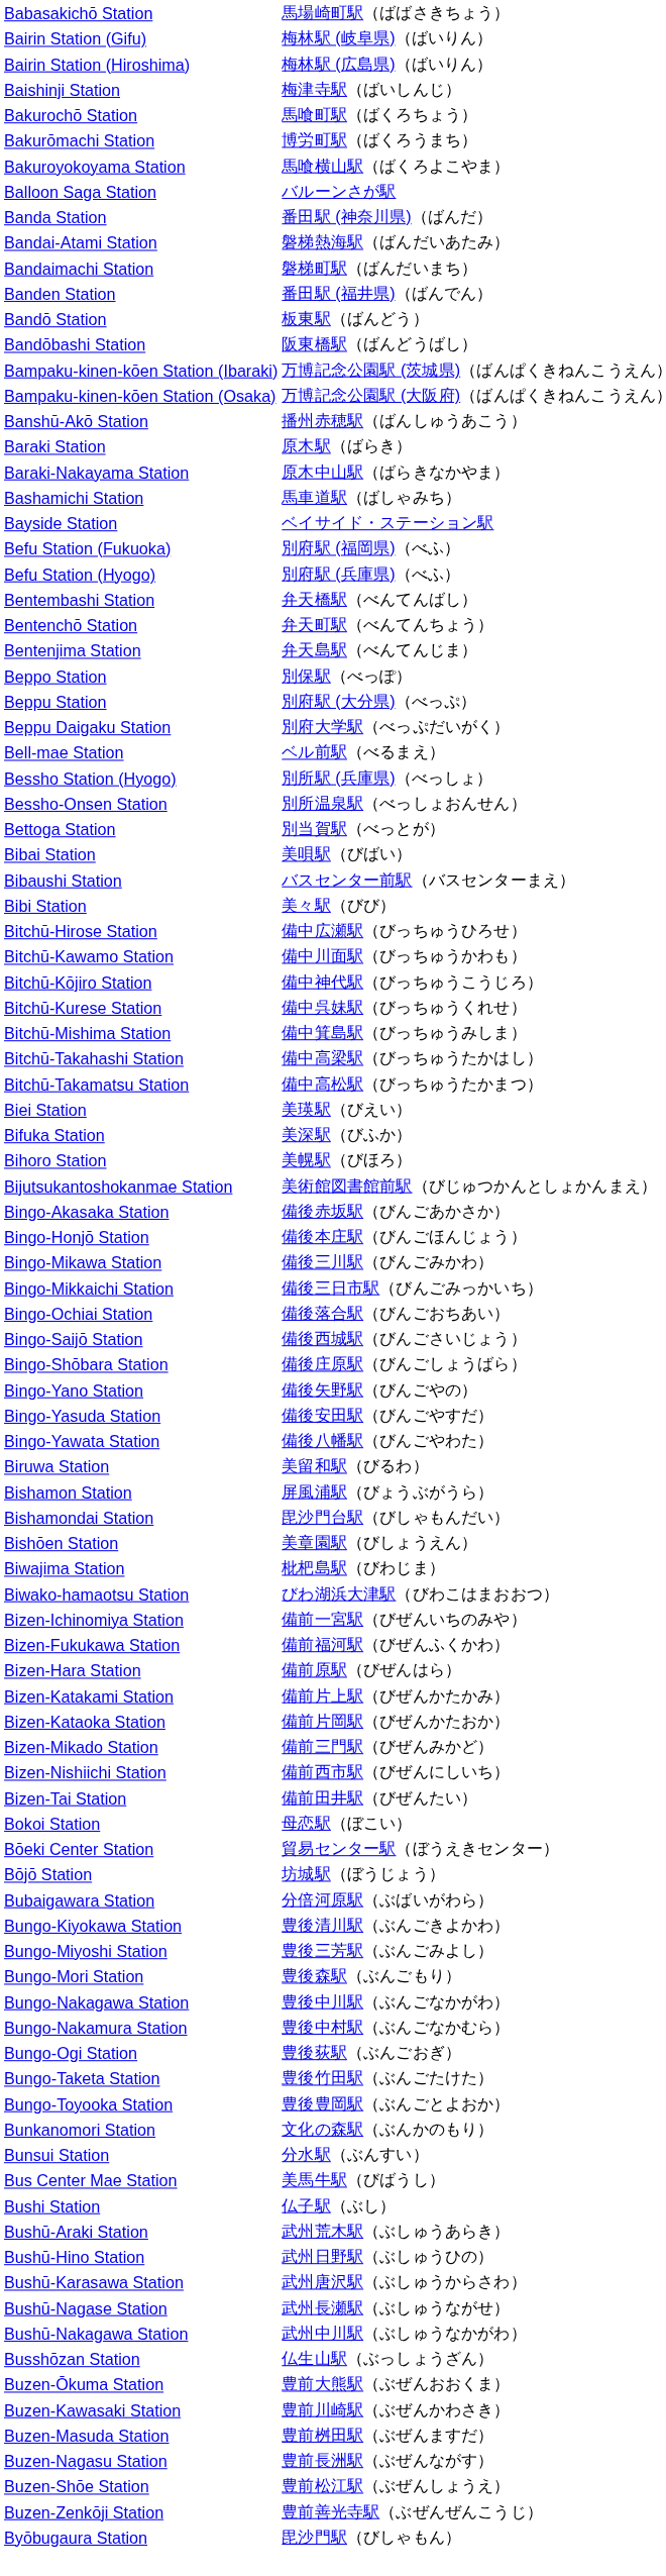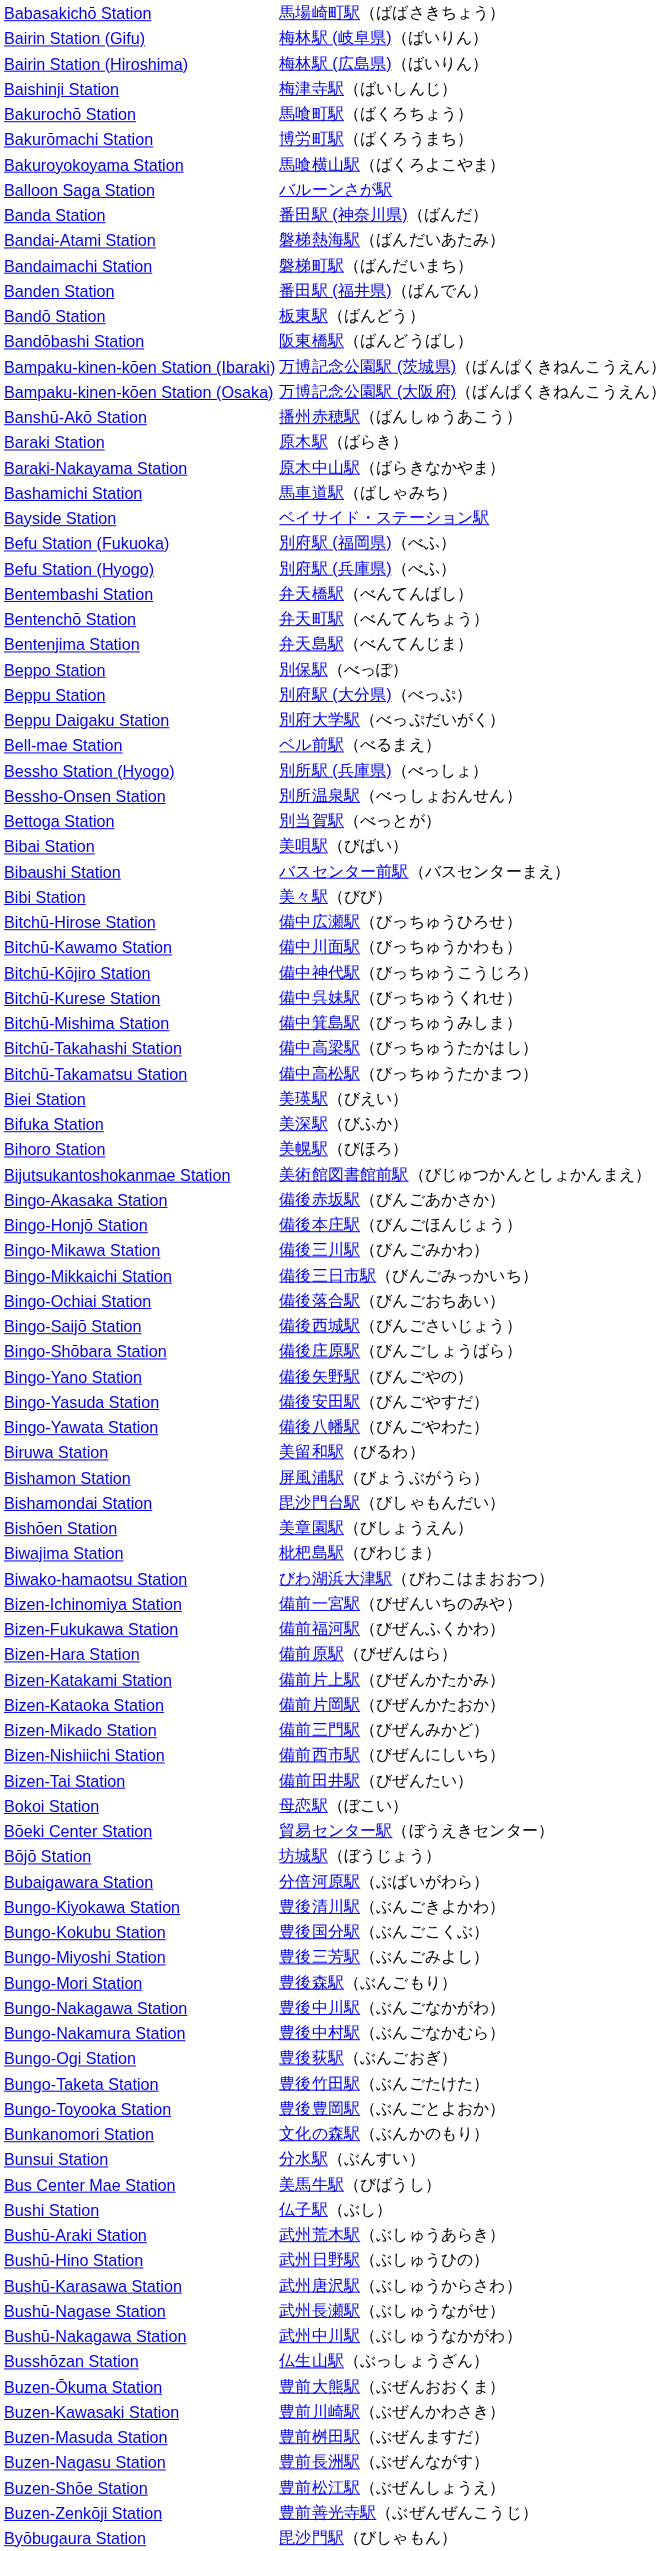 <table>
 <tr>
 <td><a href='#'>Babasakichō Station</a></td>
 <td><a href='#'>馬場崎町駅</a>（ばばさきちょう）</td>
 </tr>
 <tr>
 <td><a href='#'>Bairin Station (Gifu)</a></td>
 <td><a href='#'>梅林駅 (岐阜県)</a>（ばいりん）</td>
 </tr>
 <tr>
 <td><a href='#'>Bairin Station (Hiroshima)</a></td>
 <td><a href='#'>梅林駅 (広島県)</a>（ばいりん）</td>
 </tr>
 <tr>
 <td><a href='#'>Baishinji Station</a></td>
 <td><a href='#'>梅津寺駅</a>（ばいしんじ）</td>
 </tr>
 <tr>
 <td><a href='#'>Bakurochō Station</a></td>
 <td><a href='#'>馬喰町駅</a>（ばくろちょう）</td>
 </tr>
 <tr>
 <td><a href='#'>Bakurōmachi Station</a></td>
 <td><a href='#'>博労町駅</a>（ばくろうまち）</td>
 </tr>
 <tr>
 <td><a href='#'>Bakuroyokoyama Station</a></td>
 <td><a href='#'>馬喰横山駅</a>（ばくろよこやま）</td>
 </tr>
 <tr>
 <td><a href='#'>Balloon Saga Station</a></td>
 <td><a href='#'>バルーンさが駅</a></td>
 </tr>
 <tr>
 <td><a href='#'>Banda Station</a></td>
 <td><a href='#'>番田駅 (神奈川県)</a>（ばんだ）</td>
 </tr>
 <tr>
 <td><a href='#'>Bandai-Atami Station</a></td>
 <td><a href='#'>磐梯熱海駅</a>（ばんだいあたみ）</td>
 </tr>
 <tr>
 <td><a href='#'>Bandaimachi Station</a></td>
 <td><a href='#'>磐梯町駅</a>（ばんだいまち）</td>
 </tr>
 <tr>
 <td><a href='#'>Banden Station</a></td>
 <td><a href='#'>番田駅 (福井県)</a>（ばんでん）</td>
 </tr>
 <tr>
 <td><a href='#'>Bandō Station</a></td>
 <td><a href='#'>板東駅</a>（ばんどう）</td>
 </tr>
 <tr>
 <td><a href='#'>Bandōbashi Station</a></td>
 <td><a href='#'>阪東橋駅</a>（ばんどうばし）</td>
 </tr>
 <tr>
 <td><a href='#'>Bampaku-kinen-kōen Station (Ibaraki)</a></td>
 <td><a href='#'>万博記念公園駅 (茨城県)</a>（ばんぱくきねんこうえん）</td>
 </tr>
 <tr>
 <td><a href='#'>Bampaku-kinen-kōen Station (Osaka)</a></td>
 <td><a href='#'>万博記念公園駅 (大阪府)</a>（ばんぱくきねんこうえん）</td>
 </tr>
 <tr>
 <td><a href='#'>Banshū-Akō Station</a></td>
 <td><a href='#'>播州赤穂駅</a>（ばんしゅうあこう）</td>
 </tr>
 <tr>
 <td><a href='#'>Baraki Station</a></td>
 <td><a href='#'>原木駅</a>（ばらき）</td>
 </tr>
 <tr>
 <td><a href='#'>Baraki-Nakayama Station</a></td>
 <td><a href='#'>原木中山駅</a>（ばらきなかやま）</td>
 </tr>
 <tr>
 <td><a href='#'>Bashamichi Station</a></td>
 <td><a href='#'>馬車道駅</a>（ばしゃみち）</td>
 </tr>
 <tr>
 <td><a href='#'>Bayside Station</a></td>
 <td><a href='#'>ベイサイド・ステーション駅</a></td>
 </tr>
 <tr>
 <td><a href='#'>Befu Station (Fukuoka)</a></td>
 <td><a href='#'>別府駅 (福岡県)</a>（べふ）</td>
 </tr>
 <tr>
 <td><a href='#'>Befu Station (Hyogo)</a></td>
 <td><a href='#'>別府駅 (兵庫県)</a>（べふ）</td>
 </tr>
 <tr>
 <td><a href='#'>Bentembashi Station</a></td>
 <td><a href='#'>弁天橋駅</a>（べんてんばし）</td>
 </tr>
 <tr>
 <td><a href='#'>Bentenchō Station</a></td>
 <td><a href='#'>弁天町駅</a>（べんてんちょう）</td>
 </tr>
 <tr>
 <td><a href='#'>Bentenjima Station</a></td>
 <td><a href='#'>弁天島駅</a>（べんてんじま）</td>
 </tr>
 <tr>
 <td><a href='#'>Beppo Station</a></td>
 <td><a href='#'>別保駅</a>（べっぽ）</td>
 </tr>
 <tr>
 <td><a href='#'>Beppu Station</a></td>
 <td><a href='#'>別府駅 (大分県)</a>（べっぷ）</td>
 </tr>
 <tr>
 <td><a href='#'>Beppu Daigaku Station</a></td>
 <td><a href='#'>別府大学駅</a>（べっぷだいがく）</td>
 </tr>
 <tr>
 <td><a href='#'>Bell-mae Station</a></td>
 <td><a href='#'>ベル前駅</a>（べるまえ）</td>
 </tr>
 <tr>
 <td><a href='#'>Bessho Station (Hyogo)</a></td>
 <td><a href='#'>別所駅 (兵庫県)</a>（べっしょ）</td>
 </tr>
 <tr>
 <td><a href='#'>Bessho-Onsen Station</a></td>
 <td><a href='#'>別所温泉駅</a>（べっしょおんせん）</td>
 </tr>
 <tr>
 <td><a href='#'>Bettoga Station</a></td>
 <td><a href='#'>別当賀駅</a>（べっとが）</td>
 </tr>
 <tr>
 <td><a href='#'>Bibai Station</a></td>
 <td><a href='#'>美唄駅</a>（びばい）</td>
 </tr>
 <tr>
 <td><a href='#'>Bibaushi Station</a></td>
 <td><a href='#'>バスセンター前駅</a>（バスセンターまえ）</td>
 </tr>
 <tr>
 <td><a href='#'>Bibi Station</a></td>
 <td><a href='#'>美々駅</a>（びび）</td>
 </tr>
 <tr>
 <td><a href='#'>Bitchū-Hirose Station</a></td>
 <td><a href='#'>備中広瀬駅</a>（びっちゅうひろせ）</td>
 </tr>
 <tr>
 <td><a href='#'>Bitchū-Kawamo Station</a></td>
 <td><a href='#'>備中川面駅</a>（びっちゅうかわも）</td>
 </tr>
 <tr>
 <td><a href='#'>Bitchū-Kōjiro Station</a></td>
 <td><a href='#'>備中神代駅</a>（びっちゅうこうじろ）</td>
 </tr>
 <tr>
 <td><a href='#'>Bitchū-Kurese Station</a></td>
 <td><a href='#'>備中呉妹駅</a>（びっちゅうくれせ）</td>
 </tr>
 <tr>
 <td><a href='#'>Bitchū-Mishima Station</a></td>
 <td><a href='#'>備中箕島駅</a>（びっちゅうみしま）</td>
 </tr>
 <tr>
 <td><a href='#'>Bitchū-Takahashi Station</a></td>
 <td><a href='#'>備中高梁駅</a>（びっちゅうたかはし）</td>
 </tr>
 <tr>
 <td><a href='#'>Bitchū-Takamatsu Station</a></td>
 <td><a href='#'>備中高松駅</a>（びっちゅうたかまつ）</td>
 </tr>
 <tr>
 <td><a href='#'>Biei Station</a></td>
 <td><a href='#'>美瑛駅</a>（びえい）</td>
 </tr>
 <tr>
 <td><a href='#'>Bifuka Station</a></td>
 <td><a href='#'>美深駅</a>（びふか）</td>
 </tr>
 <tr>
 <td><a href='#'>Bihoro Station</a></td>
 <td><a href='#'>美幌駅</a>（びほろ）</td>
 </tr>
 <tr>
 <td><a href='#'>Bijutsukantoshokanmae Station</a></td>
 <td><a href='#'>美術館図書館前駅</a>（びじゅつかんとしょかんまえ）</td>
 </tr>
 <tr>
 <td><a href='#'>Bingo-Akasaka Station</a></td>
 <td><a href='#'>備後赤坂駅</a>（びんごあかさか）</td>
 </tr>
 <tr>
 <td><a href='#'>Bingo-Honjō Station</a></td>
 <td><a href='#'>備後本庄駅</a>（びんごほんじょう）</td>
 </tr>
 <tr>
 <td><a href='#'>Bingo-Mikawa Station</a></td>
 <td><a href='#'>備後三川駅</a>（びんごみかわ）</td>
 </tr>
 <tr>
 <td><a href='#'>Bingo-Mikkaichi Station</a></td>
 <td><a href='#'>備後三日市駅</a>（びんごみっかいち）</td>
 </tr>
 <tr>
 <td><a href='#'>Bingo-Ochiai Station</a></td>
 <td><a href='#'>備後落合駅</a>（びんごおちあい）</td>
 </tr>
 <tr>
 <td><a href='#'>Bingo-Saijō Station</a></td>
 <td><a href='#'>備後西城駅</a>（びんごさいじょう）</td>
 </tr>
 <tr>
 <td><a href='#'>Bingo-Shōbara Station</a></td>
 <td><a href='#'>備後庄原駅</a>（びんごしょうばら）</td>
 </tr>
 <tr>
 <td><a href='#'>Bingo-Yano Station</a></td>
 <td><a href='#'>備後矢野駅</a>（びんごやの）</td>
 </tr>
 <tr>
 <td><a href='#'>Bingo-Yasuda Station</a></td>
 <td><a href='#'>備後安田駅</a>（びんごやすだ）</td>
 </tr>
 <tr>
 <td><a href='#'>Bingo-Yawata Station</a></td>
 <td><a href='#'>備後八幡駅</a>（びんごやわた）</td>
 </tr>
 <tr>
 <td><a href='#'>Biruwa Station</a></td>
 <td><a href='#'>美留和駅</a>（びるわ）</td>
 </tr>
 <tr>
 <td><a href='#'>Bishamon Station</a></td>
 <td><a href='#'>屏風浦駅</a>（びょうぶがうら）</td>
 </tr>
 <tr>
 <td><a href='#'>Bishamondai Station</a></td>
 <td><a href='#'>毘沙門台駅</a>（びしゃもんだい）</td>
 </tr>
 <tr>
 <td><a href='#'>Bishōen Station</a></td>
 <td><a href='#'>美章園駅</a>（びしょうえん）</td>
 </tr>
 <tr>
 <td><a href='#'>Biwajima Station</a></td>
 <td><a href='#'>枇杷島駅</a>（びわじま）</td>
 </tr>
 <tr>
 <td><a href='#'>Biwako-hamaotsu Station</a></td>
 <td><a href='#'>びわ湖浜大津駅</a>（びわこはまおおつ）</td>
 </tr>
 <tr>
 <td><a href='#'>Bizen-Ichinomiya Station</a></td>
 <td><a href='#'>備前一宮駅</a>（びぜんいちのみや）</td>
 </tr>
 <tr>
 <td><a href='#'>Bizen-Fukukawa Station</a></td>
 <td><a href='#'>備前福河駅</a>（びぜんふくかわ）</td>
 </tr>
 <tr>
 <td><a href='#'>Bizen-Hara Station</a></td>
 <td><a href='#'>備前原駅</a>（びぜんはら）</td>
 </tr>
 <tr>
 <td><a href='#'>Bizen-Katakami Station</a></td>
 <td><a href='#'>備前片上駅</a>（びぜんかたかみ）</td>
 </tr>
 <tr>
 <td><a href='#'>Bizen-Kataoka Station</a></td>
 <td><a href='#'>備前片岡駅</a>（びぜんかたおか）</td>
 </tr>
 <tr>
 <td><a href='#'>Bizen-Mikado Station</a></td>
 <td><a href='#'>備前三門駅</a>（びぜんみかど）</td>
 </tr>
 <tr>
 <td><a href='#'>Bizen-Nishiichi Station</a></td>
 <td><a href='#'>備前西市駅</a>（びぜんにしいち）</td>
 </tr>
 <tr>
 <td><a href='#'>Bizen-Tai Station</a></td>
 <td><a href='#'>備前田井駅</a>（びぜんたい）</td>
 </tr>
 <tr>
 <td><a href='#'>Bokoi Station</a></td>
 <td><a href='#'>母恋駅</a>（ぼこい）</td>
 </tr>
 <tr>
 <td><a href='#'>Bōeki Center Station</a></td>
 <td><a href='#'>貿易センター駅</a>（ぼうえきセンター）</td>
 </tr>
 <tr>
 <td><a href='#'>Bōjō Station</a></td>
 <td><a href='#'>坊城駅</a>（ぼうじょう）</td>
 </tr>
 <tr>
 <td><a href='#'>Bubaigawara Station</a></td>
 <td><a href='#'>分倍河原駅</a>（ぶばいがわら）</td>
 </tr>
 <tr>
 <td><a href='#'>Bungo-Kiyokawa Station</a></td>
 <td><a href='#'>豊後清川駅</a>（ぶんごきよかわ）</td>
 </tr>
 <tr>
+<td><a href='#'>Bungo-Kokubu Station</a></td>
+<td><a href='#'>豊後国分駅</a>（ぶんごこくぶ）</td>
+</tr>
+<tr>
 <td><a href='#'>Bungo-Miyoshi Station</a></td>
 <td><a href='#'>豊後三芳駅</a>（ぶんごみよし）</td>
 </tr>
 <tr>
 <td><a href='#'>Bungo-Mori Station</a></td>
 <td><a href='#'>豊後森駅</a>（ぶんごもり）</td>
 </tr>
 <tr>
 <td><a href='#'>Bungo-Nakagawa Station</a></td>
 <td><a href='#'>豊後中川駅</a>（ぶんごなかがわ）</td>
 </tr>
 <tr>
 <td><a href='#'>Bungo-Nakamura Station</a></td>
 <td><a href='#'>豊後中村駅</a>（ぶんごなかむら）</td>
 </tr>
 <tr>
 <td><a href='#'>Bungo-Ogi Station</a></td>
 <td><a href='#'>豊後荻駅</a>（ぶんごおぎ）</td>
 </tr>
 <tr>
 <td><a href='#'>Bungo-Taketa Station</a></td>
 <td><a href='#'>豊後竹田駅</a>（ぶんごたけた）</td>
 </tr>
 <tr>
 <td><a href='#'>Bungo-Toyooka Station</a></td>
 <td><a href='#'>豊後豊岡駅</a>（ぶんごとよおか）</td>
 </tr>
 <tr>
 <td><a href='#'>Bunkanomori Station</a></td>
 <td><a href='#'>文化の森駅</a>（ぶんかのもり）</td>
 </tr>
 <tr>
 <td><a href='#'>Bunsui Station</a></td>
 <td><a href='#'>分水駅</a>（ぶんすい）</td>
 </tr>
 <tr>
 <td><a href='#'>Bus Center Mae Station</a></td>
 <td><a href='#'>美馬牛駅</a>（びばうし）</td>
 </tr>
 <tr>
 <td><a href='#'>Bushi Station</a></td>
 <td><a href='#'>仏子駅</a>（ぶし）</td>
 </tr>
 <tr>
 <td><a href='#'>Bushū-Araki Station</a></td>
 <td><a href='#'>武州荒木駅</a>（ぶしゅうあらき）</td>
 </tr>
 <tr>
 <td><a href='#'>Bushū-Hino Station</a></td>
 <td><a href='#'>武州日野駅</a>（ぶしゅうひの）</td>
 </tr>
 <tr>
 <td><a href='#'>Bushū-Karasawa Station</a></td>
 <td><a href='#'>武州唐沢駅</a>（ぶしゅうからさわ）</td>
 </tr>
 <tr>
 <td><a href='#'>Bushū-Nagase Station</a></td>
 <td><a href='#'>武州長瀬駅</a>（ぶしゅうながせ）</td>
 </tr>
 <tr>
 <td><a href='#'>Bushū-Nakagawa Station</a></td>
 <td><a href='#'>武州中川駅</a>（ぶしゅうなかがわ）</td>
 </tr>
 <tr>
 <td><a href='#'>Busshōzan Station</a></td>
 <td><a href='#'>仏生山駅</a>（ぶっしょうざん）</td>
 </tr>
 <tr>
 <td><a href='#'>Buzen-Ōkuma Station</a></td>
 <td><a href='#'>豊前大熊駅</a>（ぶぜんおおくま）</td>
 </tr>
 <tr>
 <td><a href='#'>Buzen-Kawasaki Station</a></td>
 <td><a href='#'>豊前川崎駅</a>（ぶぜんかわさき）</td>
 </tr>
 <tr>
 <td><a href='#'>Buzen-Masuda Station</a></td>
 <td><a href='#'>豊前桝田駅</a>（ぶぜんますだ）</td>
 </tr>
 <tr>
 <td><a href='#'>Buzen-Nagasu Station</a></td>
 <td><a href='#'>豊前長洲駅</a>（ぶぜんながす）</td>
 </tr>
 <tr>
 <td><a href='#'>Buzen-Shōe Station</a></td>
 <td><a href='#'>豊前松江駅</a>（ぶぜんしょうえ）</td>
 </tr>
 <tr>
 <td><a href='#'>Buzen-Zenkōji Station</a></td>
 <td><a href='#'>豊前善光寺駅</a>（ぶぜんぜんこうじ）</td>
 </tr>
 <tr>
 <td><a href='#'>Byōbugaura Station</a></td>
 <td><a href='#'>毘沙門駅</a>（びしゃもん）</td>
 </tr>
 </table>
